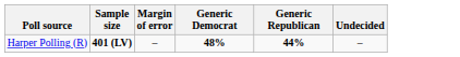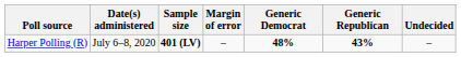 <table class="wikitable" style="font-size:90%;text-align:center;">
 <tr valign=bottom>
 <th>Poll source</th>
+<th>Date(s)<br>administered</th>
 <th>Sample<br>size</th>
 <th>Margin<br>of error</th>
 <th style="width:100px;">Generic<br>Democrat</th>
 <th style="width:100px;">Generic<br>Republican</th>
 <th>Undecided</th>
 </tr>
 <tr>
 <td style="text-align:left;"><a href='#'>Harper Polling (R)</a></td>
+<td>July 6–8, 2020</td>
 <td><strong>401 (LV)</strong></td>
 <td>–</td>
 <td><strong>48%</strong></td>
-<td><strong>44%</strong></td>
+<td><strong>43%</strong></td>
 <td>–</td>
 </tr>
 </table>
